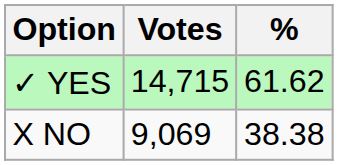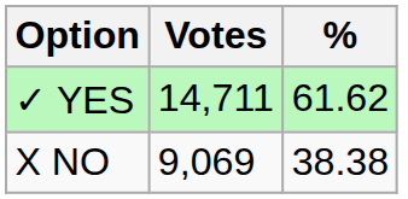 <table class="wikitable">
 <tr>
 <th>Option</th>
 <th>Votes</th>
 <th>%</th>
 </tr>
 <tr>
 <td style=background:#bbf8be>✓ YES</td>
-<td style=background:#bbf8be>14,715</td>
+<td style=background:#bbf8be>14,711</td>
 <td style=background:#bbf8be>61.62</td>
 </tr>
 <tr>
 <td>X NO</td>
 <td>9,069</td>
 <td>38.38</td>
 </tr>
 </table>
